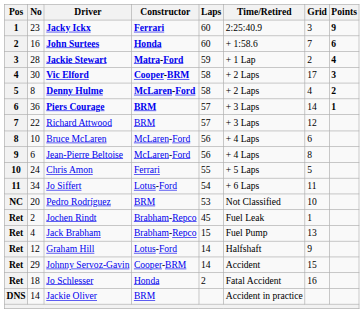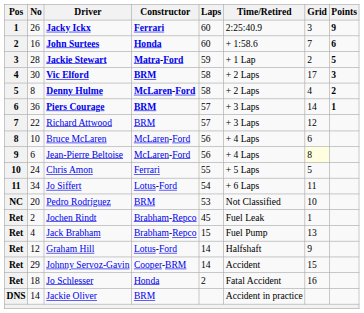 <table class="wikitable" style="font-size: 95%;">
 <tr>
 <th>Pos</th>
 <th>No</th>
 <th>Driver</th>
 <th>Constructor</th>
 <th>Laps</th>
 <th>Time/Retired</th>
 <th>Grid</th>
 <th>Points</th>
 </tr>
 <tr>
 <th>1</th>
-<td>23</td>
+<td>26</td>
 <td>  <strong><a href='#'>Jacky Ickx</a></strong></td>
 <td><strong><a href='#'>Ferrari</a></strong></td>
 <td>60</td>
 <td>2:25:40.9</td>
 <td>3</td>
 <td><strong>9</strong></td>
 </tr>
 <tr>
 <th>2</th>
 <td>16</td>
 <td>  <strong><a href='#'>John Surtees</a></strong></td>
 <td><strong><a href='#'>Honda</a></strong></td>
 <td>60</td>
 <td>+ 1:58.6</td>
 <td>7</td>
 <td><strong>6</strong></td>
 </tr>
 <tr>
 <th>3</th>
 <td>28</td>
 <td>  <strong><a href='#'>Jackie Stewart</a></strong></td>
 <td><strong><a href='#'>Matra</a>-<a href='#'>Ford</a></strong></td>
 <td>59</td>
 <td>+ 1 Lap</td>
 <td>2</td>
-<td><strong>4</strong></td>
+<td><strong>5</strong></td>
 </tr>
 <tr>
 <th>4</th>
 <td>30</td>
 <td> <strong><a href='#'>Vic Elford</a></strong></td>
-<td><strong><a href='#'>Cooper</a>-<a href='#'>BRM</a></strong></td>
+<td><strong><a href='#'>BRM</a></strong></td>
 <td>58</td>
 <td>+ 2 Laps</td>
 <td>17</td>
 <td><strong>3</strong></td>
 </tr>
 <tr>
 <th>5</th>
 <td>8</td>
 <td> <strong><a href='#'>Denny Hulme</a></strong></td>
 <td><strong><a href='#'>McLaren</a>-<a href='#'>Ford</a></strong></td>
 <td>58</td>
 <td>+ 2 Laps</td>
 <td>4</td>
 <td><strong>2</strong></td>
 </tr>
 <tr>
 <th>6</th>
 <td>36</td>
 <td> <strong><a href='#'>Piers Courage</a></strong></td>
 <td><strong><a href='#'>BRM</a></strong></td>
 <td>57</td>
 <td>+ 3 Laps</td>
 <td>14</td>
 <td><strong>1</strong></td>
 </tr>
 <tr>
 <th>7</th>
 <td>22</td>
 <td> <a href='#'>Richard Attwood</a></td>
 <td><a href='#'>BRM</a></td>
 <td>57</td>
 <td>+ 3 Laps</td>
 <td>12</td>
 <td> </td>
 </tr>
 <tr>
 <th>8</th>
 <td>10</td>
 <td> <a href='#'>Bruce McLaren</a></td>
 <td><a href='#'>McLaren</a>-<a href='#'>Ford</a></td>
 <td>56</td>
 <td>+ 4 Laps</td>
 <td>6</td>
 <td> </td>
 </tr>
 <tr>
 <th>9</th>
 <td>6</td>
 <td> <a href='#'>Jean-Pierre Beltoise</a></td>
 <td><a href='#'>McLaren</a>-<a href='#'>Ford</a></td>
 <td>56</td>
 <td>+ 4 Laps</td>
-<td>8</td>
+<td style="background: lightyellow;">8</td>
 <td> </td>
 </tr>
 <tr>
 <th>10</th>
 <td>24</td>
 <td> <a href='#'>Chris Amon</a></td>
 <td><a href='#'>Ferrari</a></td>
 <td>55</td>
 <td>+ 5 Laps</td>
 <td>5</td>
 <td> </td>
 </tr>
 <tr>
 <th>11</th>
 <td>34</td>
 <td> <a href='#'>Jo Siffert</a></td>
 <td><a href='#'>Lotus</a>-<a href='#'>Ford</a></td>
 <td>54</td>
 <td>+ 6 Laps</td>
 <td>11</td>
 <td> </td>
 </tr>
 <tr>
 <th>NC</th>
 <td>20</td>
 <td> <a href='#'>Pedro Rodríguez</a></td>
 <td><a href='#'>BRM</a></td>
 <td>53</td>
 <td>Not Classified</td>
 <td>10</td>
 <td> </td>
 </tr>
 <tr>
 <th>Ret</th>
 <td>2</td>
 <td> <a href='#'>Jochen Rindt</a></td>
 <td><a href='#'>Brabham</a>-<a href='#'>Repco</a></td>
 <td>45</td>
 <td>Fuel Leak</td>
 <td>1</td>
 <td> </td>
 </tr>
 <tr>
 <th>Ret</th>
 <td>4</td>
 <td> <a href='#'>Jack Brabham</a></td>
 <td><a href='#'>Brabham</a>-<a href='#'>Repco</a></td>
 <td>15</td>
 <td>Fuel Pump</td>
 <td>13</td>
 <td> </td>
 </tr>
 <tr>
 <th>Ret</th>
 <td>12</td>
 <td> <a href='#'>Graham Hill</a></td>
 <td><a href='#'>Lotus</a>-<a href='#'>Ford</a></td>
 <td>14</td>
 <td>Halfshaft</td>
 <td>9</td>
 <td> </td>
 </tr>
 <tr>
 <th>Ret</th>
 <td>29</td>
 <td> <a href='#'>Johnny Servoz-Gavin</a></td>
 <td><a href='#'>Cooper</a>-<a href='#'>BRM</a></td>
 <td>14</td>
 <td>Accident</td>
 <td>15</td>
 <td> </td>
 </tr>
 <tr>
 <th>Ret</th>
 <td>18</td>
 <td> <a href='#'>Jo Schlesser</a></td>
 <td><a href='#'>Honda</a></td>
 <td>2</td>
 <td>Fatal Accident</td>
 <td>16</td>
 <td> </td>
 </tr>
 <tr>
 <th>DNS</th>
 <td>14</td>
 <td> <a href='#'>Jackie Oliver</a></td>
 <td><a href='#'>BRM</a></td>
 <td></td>
 <td>Accident in practice</td>
 <td></td>
 <td></td>
 </tr>
 <tr>
 <th colspan="8"></th>
 </tr>
 </table>
